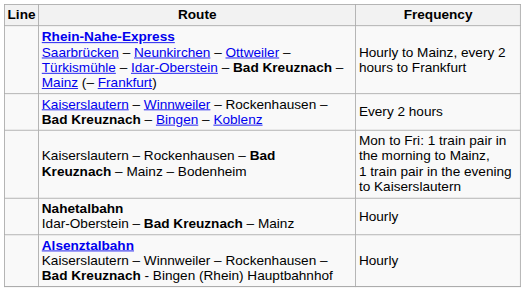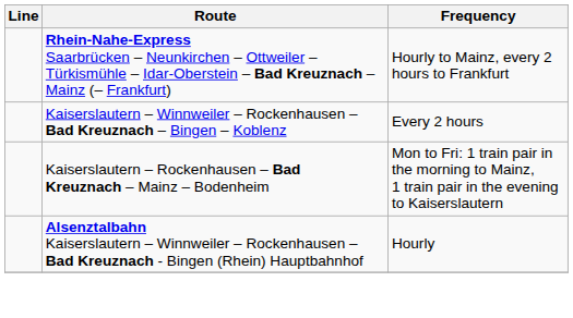 <table class="wikitable">
 <tr>
 <th>Line</th>
 <th>Route</th>
 <th>Frequency</th>
 </tr>
 <tr>
 <td></td>
 <td><strong><a href='#'>Rhein-Nahe-Express</a></strong><br><a href='#'>Saarbrücken</a> – <a href='#'>Neunkirchen</a> – <a href='#'>Ottweiler</a> – <a href='#'>Türkismühle</a> – <a href='#'>Idar-Oberstein</a> – <strong>Bad Kreuznach</strong>  – <a href='#'>Mainz</a> (– <a href='#'>Frankfurt</a>)</td>
 <td>Hourly to Mainz, every 2 hours to Frankfurt</td>
 </tr>
 <tr>
 <td></td>
 <td><a href='#'>Kaiserslautern</a> – <a href='#'>Winnweiler</a> – Rockenhausen – <strong>Bad Kreuznach</strong> – <a href='#'>Bingen</a> – <a href='#'>Koblenz</a></td>
 <td>Every 2 hours</td>
 </tr>
 <tr>
 <td></td>
 <td>Kaiserslautern – Rockenhausen – <strong>Bad Kreuznach</strong> – Mainz – Bodenheim</td>
 <td>Mon to Fri: 1 train pair in the morning to Mainz,<br>1 train pair in the evening to Kaiserslautern</td>
 </tr>
 <tr>
 <td></td>
-<td><strong>Nahetalbahn</strong><br>Idar-Oberstein – <strong>Bad Kreuznach</strong> –  Mainz</td>
-<td>Hourly</td>
-</tr>
-<tr>
-<td></td>
 <td><strong><a href='#'>Alsenztalbahn</a></strong><br>Kaiserslautern – Winnweiler – Rockenhausen – <strong>Bad Kreuznach</strong> - Bingen (Rhein) Hauptbahnhof</td>
 <td>Hourly</td>
 </tr>
 <tr>
 </tr>
 </table>
